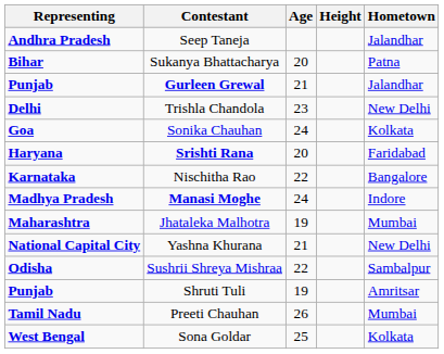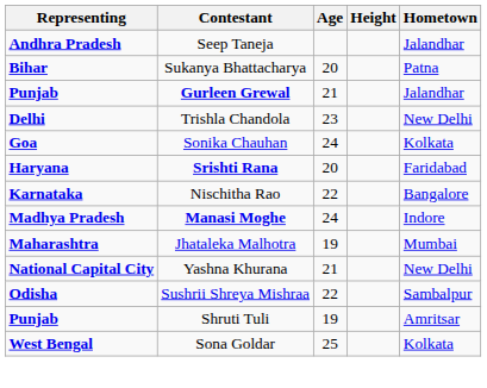 <table class="sortable wikitable">
 <tr style="background:#ccc;">
 <th>Representing</th>
 <th>Contestant</th>
 <th>Age</th>
 <th>Height</th>
 <th>Hometown</th>
 </tr>
 <tr>
 <td><strong><a href='#'>Andhra Pradesh</a></strong></td>
 <td style="text-align:center;">Seep Taneja</td>
 <td></td>
 <td></td>
 <td><a href='#'>Jalandhar</a></td>
 </tr>
 <tr>
 <td><strong><a href='#'>Bihar</a></strong></td>
 <td style="text-align:center;">Sukanya Bhattacharya</td>
 <td style="text-align:center;">20</td>
 <td style="text-align:center;"></td>
 <td><a href='#'>Patna</a></td>
 </tr>
 <tr>
 <td><strong><a href='#'>Punjab</a></strong></td>
 <td style="text-align:center;"><strong><a href='#'>Gurleen Grewal</a></strong></td>
 <td style="text-align:center;">21</td>
 <td style="text-align:center;"></td>
 <td><a href='#'>Jalandhar</a></td>
 </tr>
 <tr>
 <td><strong><a href='#'>Delhi</a></strong></td>
 <td style="text-align:center;">Trishla Chandola</td>
 <td style="text-align:center;">23</td>
 <td style="text-align:center;"></td>
 <td><a href='#'>New Delhi</a></td>
 </tr>
 <tr>
 <td><strong><a href='#'>Goa</a></strong></td>
 <td style="text-align:center;"><a href='#'>Sonika Chauhan</a></td>
 <td style="text-align:center;">24</td>
 <td style="text-align:center;"></td>
 <td><a href='#'>Kolkata</a></td>
 </tr>
 <tr>
 <td><strong><a href='#'>Haryana</a></strong></td>
 <td style="text-align:center;"><strong><a href='#'>Srishti Rana</a></strong></td>
 <td style="text-align:center;">20</td>
 <td style="text-align:center;"></td>
 <td><a href='#'>Faridabad</a></td>
 </tr>
 <tr>
 <td><strong><a href='#'>Karnataka</a></strong></td>
 <td style="text-align:center;">Nischitha Rao</td>
 <td style="text-align:center;">22</td>
 <td style="text-align:center;"></td>
 <td><a href='#'>Bangalore</a></td>
 </tr>
 <tr>
 <td><strong><a href='#'>Madhya Pradesh</a></strong></td>
 <td style="text-align:center;"><strong><a href='#'>Manasi Moghe</a></strong></td>
 <td style="text-align:center;">24</td>
 <td style="text-align:center;"></td>
 <td><a href='#'>Indore</a></td>
 </tr>
 <tr>
 <td><strong><a href='#'>Maharashtra</a></strong></td>
 <td style="text-align:center;"><a href='#'>Jhataleka Malhotra</a></td>
 <td style="text-align:center;">19</td>
 <td style="text-align:center;"></td>
 <td><a href='#'>Mumbai</a></td>
 </tr>
 <tr>
 <td><strong><a href='#'>National Capital City</a></strong></td>
 <td style="text-align:center;">Yashna Khurana</td>
 <td style="text-align:center;">21</td>
 <td style="text-align:center;"></td>
 <td><a href='#'>New Delhi</a></td>
 </tr>
 <tr>
 <td><strong><a href='#'>Odisha</a></strong></td>
 <td style="text-align:center;"><a href='#'>Sushrii Shreya Mishraa</a></td>
 <td style="text-align:center;">22</td>
 <td style="text-align:center;"></td>
 <td><a href='#'>Sambalpur</a></td>
 </tr>
 <tr>
 <td><strong><a href='#'>Punjab</a></strong></td>
 <td style="text-align:center;">Shruti Tuli</td>
 <td style="text-align:center;">19</td>
 <td style="text-align:center;"></td>
 <td><a href='#'>Amritsar</a></td>
 </tr>
 <tr>
-<td><strong><a href='#'>Tamil Nadu</a></strong></td>
-<td style="text-align:center;">Preeti Chauhan</td>
-<td style="text-align:center;">26</td>
-<td style="text-align:center;"></td>
-<td><a href='#'>Mumbai</a></td>
-</tr>
-<tr>
 <td><strong><a href='#'>West Bengal</a></strong></td>
 <td style="text-align:center;">Sona Goldar</td>
 <td style="text-align:center;">25</td>
 <td style="text-align:center;"></td>
 <td><a href='#'>Kolkata</a></td>
 </tr>
 </table>
